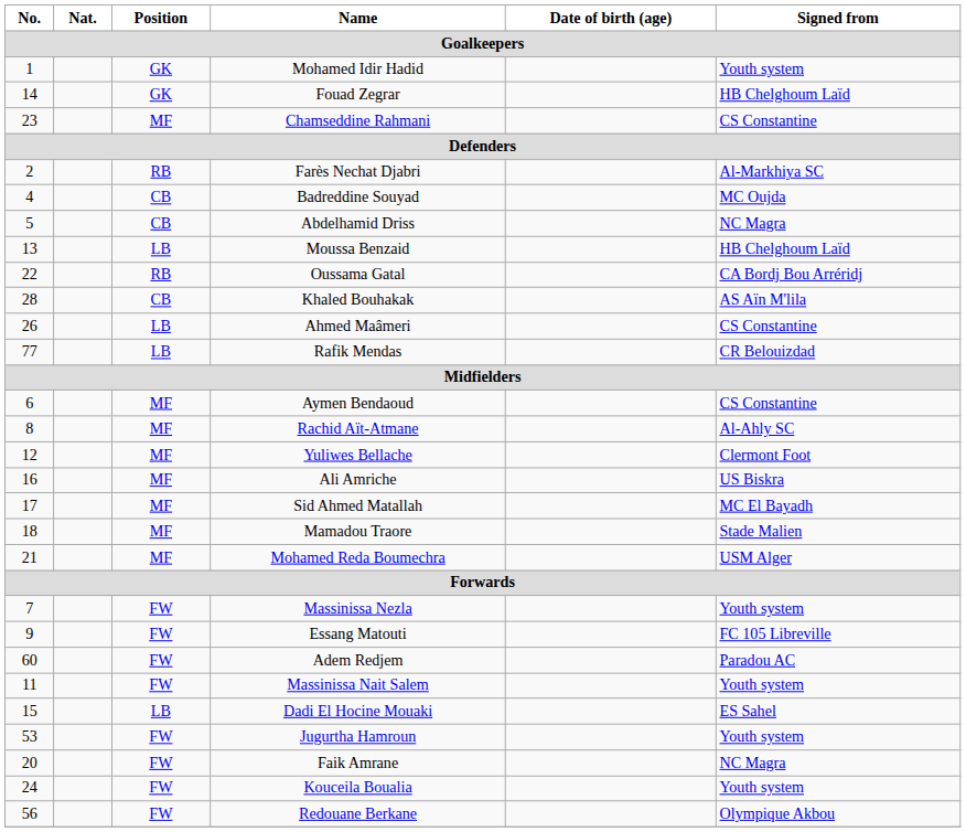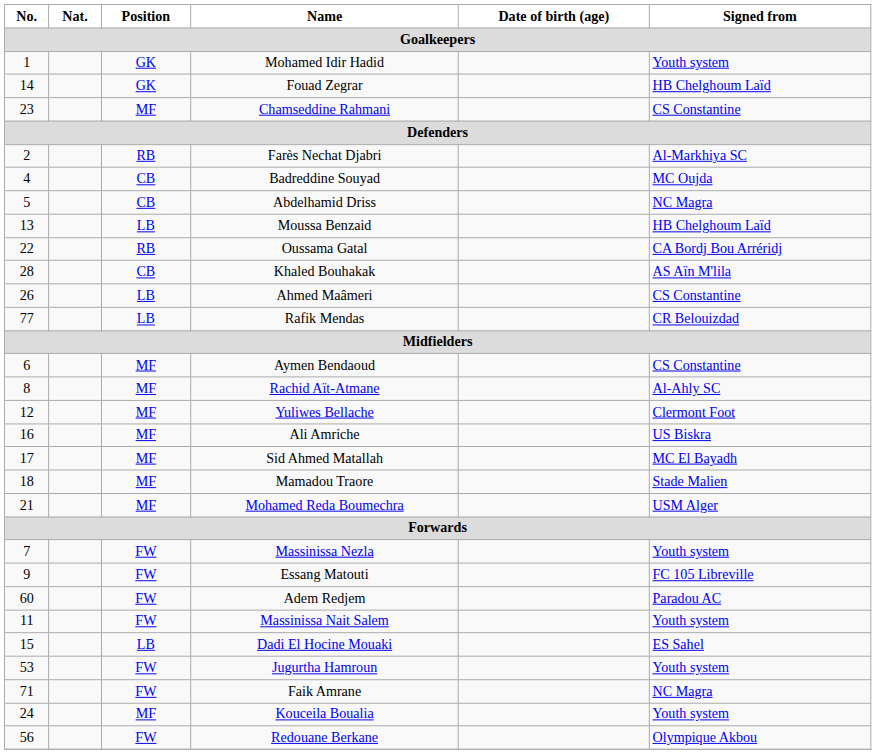 <table class="wikitable" style="text-align:center; font-size:90%; width:70%">
 <tr>
 <th style="background:white; color:black; text-align:center;">No.</th>
 <th style="background:white; color:black; text-align:center;">Nat.</th>
 <th style="background:white; color:black; text-align:center;">Position</th>
 <th style="background:white; color:black; text-align:center;">Name</th>
 <th style="background:white; color:black; text-align:center;">Date of birth (age)</th>
 <th style="background:white; color:black; text-align:center;">Signed from</th>
 </tr>
 <tr>
 <th colspan=10 style="background:#DCDCDC; text-align:center;">Goalkeepers</th>
 </tr>
 <tr>
 <td>1</td>
 <td></td>
 <td><a href='#'>GK</a></td>
 <td>Mohamed Idir Hadid</td>
 <td></td>
 <td style="text-align:left"> <a href='#'>Youth system</a></td>
 </tr>
 <tr>
 <td>14</td>
 <td></td>
 <td><a href='#'>GK</a></td>
 <td>Fouad Zegrar</td>
 <td></td>
 <td style="text-align:left"> <a href='#'>HB Chelghoum Laïd</a></td>
 </tr>
 <tr>
 <td>23</td>
 <td></td>
 <td><a href='#'>MF</a></td>
 <td><a href='#'>Chamseddine Rahmani</a></td>
 <td></td>
 <td style="text-align:left"> <a href='#'>CS Constantine</a></td>
 </tr>
 <tr>
 <th colspan=10 style="background:#DCDCDC; text-align:center;">Defenders</th>
 </tr>
 <tr>
 <td>2</td>
 <td></td>
 <td><a href='#'>RB</a></td>
 <td>Farès Nechat Djabri</td>
 <td></td>
 <td style="text-align:left"> <a href='#'>Al-Markhiya SC</a></td>
 </tr>
 <tr>
 <td>4</td>
 <td></td>
 <td><a href='#'>CB</a></td>
 <td>Badreddine Souyad</td>
 <td></td>
 <td style="text-align:left"> <a href='#'>MC Oujda</a></td>
 </tr>
 <tr>
 <td>5</td>
 <td></td>
 <td><a href='#'>CB</a></td>
 <td>Abdelhamid Driss</td>
 <td></td>
 <td style="text-align:left"> <a href='#'>NC Magra</a></td>
 </tr>
 <tr>
 <td>13</td>
 <td></td>
 <td><a href='#'>LB</a></td>
 <td>Moussa Benzaid</td>
 <td></td>
 <td style="text-align:left"> <a href='#'>HB Chelghoum Laïd</a></td>
 </tr>
 <tr>
 <td>22</td>
 <td></td>
 <td><a href='#'>RB</a></td>
 <td>Oussama Gatal</td>
 <td></td>
 <td style="text-align:left"> <a href='#'>CA Bordj Bou Arréridj</a></td>
 </tr>
 <tr>
 <td>28</td>
 <td></td>
 <td><a href='#'>CB</a></td>
 <td>Khaled Bouhakak</td>
 <td></td>
 <td style="text-align:left"> <a href='#'>AS Aïn M'lila</a></td>
 </tr>
 <tr>
 <td>26</td>
 <td></td>
 <td><a href='#'>LB</a></td>
 <td>Ahmed Maâmeri</td>
 <td></td>
 <td style="text-align:left"> <a href='#'>CS Constantine</a></td>
 </tr>
 <tr>
 <td>77</td>
 <td></td>
 <td><a href='#'>LB</a></td>
 <td>Rafik Mendas</td>
 <td></td>
 <td style="text-align:left"> <a href='#'>CR Belouizdad</a></td>
 </tr>
 <tr>
 <th colspan=10 style="background:#DCDCDC; text-align:center;">Midfielders</th>
 </tr>
 <tr>
 <td>6</td>
 <td></td>
 <td><a href='#'>MF</a></td>
 <td>Aymen Bendaoud</td>
 <td></td>
 <td style="text-align:left"> <a href='#'>CS Constantine</a></td>
 </tr>
 <tr>
 <td>8</td>
 <td></td>
 <td><a href='#'>MF</a></td>
 <td><a href='#'>Rachid Aït-Atmane</a></td>
 <td></td>
 <td style="text-align:left"> <a href='#'>Al-Ahly SC</a></td>
 </tr>
 <tr>
 <td>12</td>
 <td></td>
 <td><a href='#'>MF</a></td>
 <td><a href='#'>Yuliwes Bellache</a></td>
 <td></td>
 <td style="text-align:left"> <a href='#'>Clermont Foot</a></td>
 </tr>
 <tr>
 <td>16</td>
 <td></td>
 <td><a href='#'>MF</a></td>
 <td>Ali Amriche</td>
 <td></td>
 <td style="text-align:left"> <a href='#'>US Biskra</a></td>
 </tr>
 <tr>
 <td>17</td>
 <td></td>
 <td><a href='#'>MF</a></td>
 <td>Sid Ahmed Matallah</td>
 <td></td>
 <td style="text-align:left"> <a href='#'>MC El Bayadh</a></td>
 </tr>
 <tr>
 <td>18</td>
 <td></td>
 <td><a href='#'>MF</a></td>
 <td>Mamadou Traore</td>
 <td></td>
 <td style="text-align:left"> <a href='#'>Stade Malien</a></td>
 </tr>
 <tr>
 <td>21</td>
 <td></td>
 <td><a href='#'>MF</a></td>
 <td><a href='#'>Mohamed Reda Boumechra</a></td>
 <td></td>
 <td style="text-align:left"> <a href='#'>USM Alger</a></td>
 </tr>
 <tr>
 <th colspan=10 style="background:#DCDCDC; text-align:center;">Forwards</th>
 </tr>
 <tr>
 <td>7</td>
 <td></td>
 <td><a href='#'>FW</a></td>
 <td><a href='#'>Massinissa Nezla</a></td>
 <td></td>
 <td style="text-align:left"> <a href='#'>Youth system</a></td>
 </tr>
 <tr>
 <td>9</td>
 <td></td>
 <td><a href='#'>FW</a></td>
 <td>Essang Matouti</td>
 <td></td>
 <td style="text-align:left"> <a href='#'>FC 105 Libreville</a></td>
 </tr>
 <tr>
 <td>60</td>
 <td></td>
 <td><a href='#'>FW</a></td>
 <td>Adem Redjem</td>
 <td></td>
 <td style="text-align:left"> <a href='#'>Paradou AC</a></td>
 </tr>
 <tr>
 <td>11</td>
 <td></td>
 <td><a href='#'>FW</a></td>
 <td><a href='#'>Massinissa Nait Salem</a></td>
 <td></td>
 <td style="text-align:left"> <a href='#'>Youth system</a></td>
 </tr>
 <tr>
 <td>15</td>
 <td></td>
 <td><a href='#'>LB</a></td>
 <td><a href='#'>Dadi El Hocine Mouaki</a></td>
 <td></td>
 <td style="text-align:left"> <a href='#'>ES Sahel</a></td>
 </tr>
 <tr>
 <td>53</td>
 <td></td>
 <td><a href='#'>FW</a></td>
 <td><a href='#'>Jugurtha Hamroun</a></td>
 <td></td>
 <td style="text-align:left"> <a href='#'>Youth system</a></td>
 </tr>
 <tr>
-<td>20</td>
+<td>71</td>
 <td></td>
 <td><a href='#'>FW</a></td>
 <td>Faik Amrane</td>
 <td></td>
 <td style="text-align:left"> <a href='#'>NC Magra</a></td>
 </tr>
 <tr>
 <td>24</td>
 <td></td>
-<td><a href='#'>FW</a></td>
+<td><a href='#'>MF</a></td>
 <td><a href='#'>Kouceila Boualia</a></td>
 <td></td>
 <td style="text-align:left"> <a href='#'>Youth system</a></td>
 </tr>
 <tr>
 <td>56</td>
 <td></td>
 <td><a href='#'>FW</a></td>
 <td><a href='#'>Redouane Berkane</a></td>
 <td></td>
 <td style="text-align:left"> <a href='#'>Olympique Akbou</a></td>
 </tr>
 <tr>
 </tr>
 </table>
